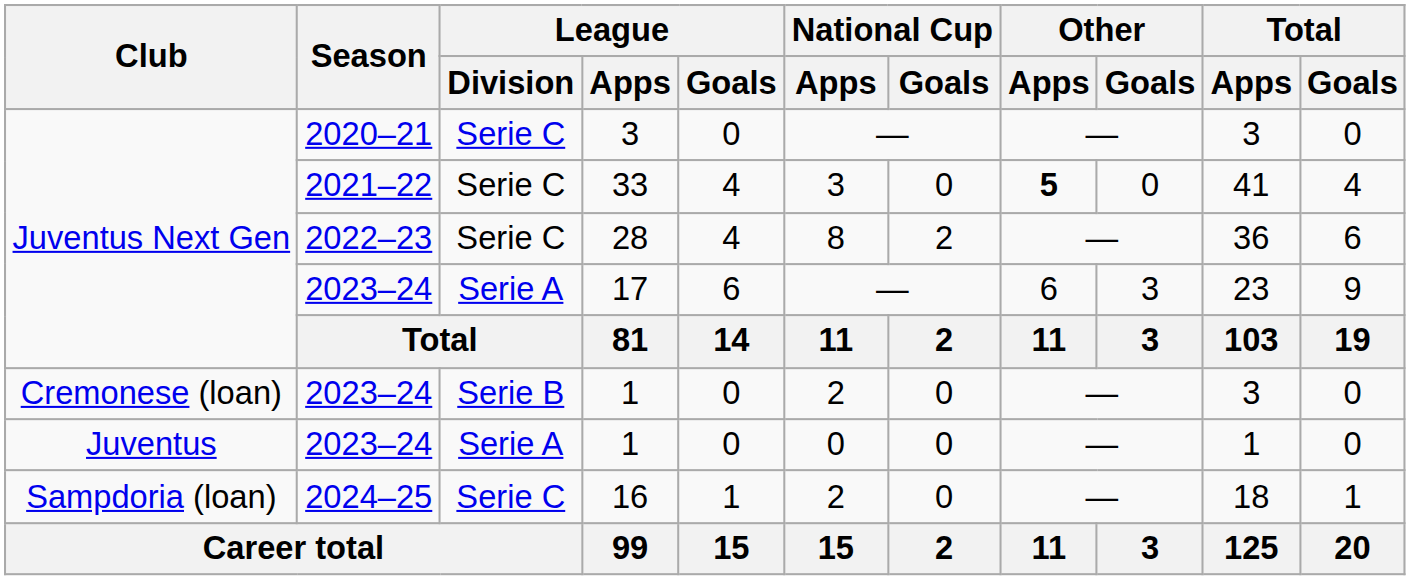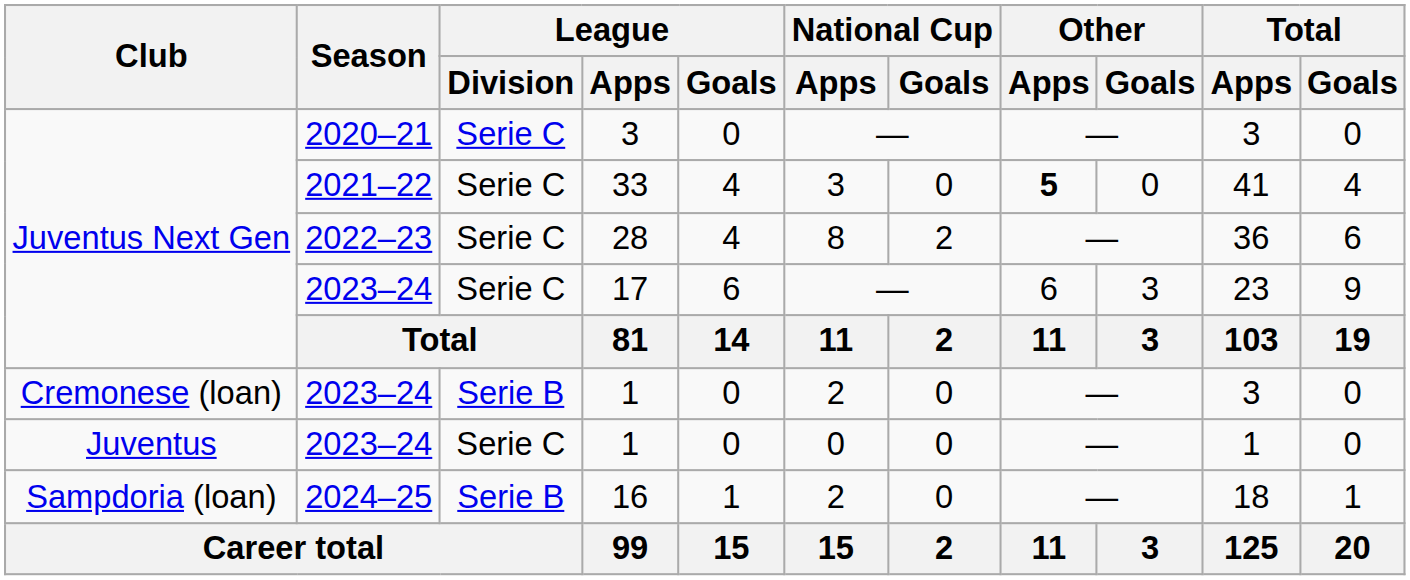 <table class="wikitable" style="text-align:center">
 <tr>
 <th rowspan="2">Club</th>
 <th rowspan="2">Season</th>
 <th colspan="3">League</th>
 <th colspan="2">National Cup</th>
 <th colspan="2">Other</th>
 <th colspan="2">Total</th>
 </tr>
 <tr>
 <th>Division</th>
 <th>Apps</th>
 <th>Goals</th>
 <th>Apps</th>
 <th>Goals</th>
 <th>Apps</th>
 <th>Goals</th>
 <th>Apps</th>
 <th>Goals</th>
 </tr>
 <tr>
 <td rowspan="5"><a href='#'>Juventus Next Gen</a></td>
 <td><a href='#'>2020–21</a></td>
 <td><a href='#'>Serie C</a></td>
 <td>3</td>
 <td>0</td>
 <td colspan="2">—</td>
 <td colspan="2">—</td>
 <td>3</td>
 <td>0</td>
 </tr>
 <tr>
 <td><a href='#'>2021–22</a></td>
 <td>Serie C</td>
 <td>33</td>
 <td>4</td>
 <td>3</td>
 <td>0</td>
 <td><strong>5</strong></td>
 <td>0</td>
 <td>41</td>
 <td>4</td>
 </tr>
 <tr>
 <td><a href='#'>2022–23</a></td>
 <td>Serie C</td>
 <td>28</td>
 <td>4</td>
 <td>8</td>
 <td>2</td>
 <td colspan="2">—</td>
 <td>36</td>
 <td>6</td>
 </tr>
 <tr>
 <td><a href='#'>2023–24</a></td>
-<td><a href='#'>Serie A</a></td>
+<td>Serie C</td>
 <td>17</td>
 <td>6</td>
 <td colspan="2">—</td>
 <td>6</td>
 <td>3</td>
 <td>23</td>
 <td>9</td>
 </tr>
 <tr>
 <th colspan="2">Total</th>
 <th>81</th>
 <th>14</th>
 <th>11</th>
 <th>2</th>
 <th>11</th>
 <th>3</th>
 <th>103</th>
 <th>19</th>
 </tr>
 <tr>
 <td><a href='#'>Cremonese</a> (loan)</td>
 <td><a href='#'>2023–24</a></td>
 <td><a href='#'>Serie B</a></td>
 <td>1</td>
 <td>0</td>
 <td>2</td>
 <td>0</td>
 <td colspan="2">—</td>
 <td>3</td>
 <td>0</td>
 </tr>
 <tr>
 <td><a href='#'>Juventus</a></td>
 <td><a href='#'>2023–24</a></td>
-<td><a href='#'>Serie A</a></td>
+<td>Serie C</td>
 <td>1</td>
 <td>0</td>
 <td>0</td>
 <td>0</td>
 <td colspan="2">—</td>
 <td>1</td>
 <td>0</td>
 </tr>
 <tr>
 <td><a href='#'>Sampdoria</a> (loan)</td>
 <td><a href='#'>2024–25</a></td>
-<td><a href='#'>Serie C</a></td>
+<td><a href='#'>Serie B</a></td>
 <td>16</td>
 <td>1</td>
 <td>2</td>
 <td>0</td>
 <td colspan="2">—</td>
 <td>18</td>
 <td>1</td>
 </tr>
 <tr>
 <th colspan="3">Career total</th>
 <th>99</th>
 <th>15</th>
 <th>15</th>
 <th>2</th>
 <th>11</th>
 <th>3</th>
 <th>125</th>
 <th>20</th>
 </tr>
 </table>
